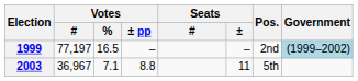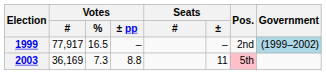 <table class=wikitable style="text-align: right;">
 <tr>
 <th rowspan=2>Election</th>
 <th colspan=3>Votes</th>
 <th colspan=2>Seats</th>
 <th rowspan=2>Pos.</th>
 <th rowspan=2>Government</th>
 </tr>
 <tr>
 <th width=50px>#</th>
 <th width=30px>%</th>
 <th width=45px>± <a href='#'>pp</a></th>
 <th width=90px>#</th>
 <th width=30px>±</th>
 </tr>
 <tr>
 <th><a href='#'>1999</a></th>
-<td>77,197</td>
+<td>77,917</td>
 <td>16.5</td>
 <td>–</td>
 <td></td>
 <td>–</td>
 <td>2nd</td>
 <td style="background: lightblue;"> (1999–2002)</td>
 </tr>
 <tr>
 <th><a href='#'>2003</a></th>
-<td>36,967</td>
-<td>7.1</td>
+<td>36,169</td>
+<td>7.3</td>
 <td> 8.8</td>
 <td></td>
 <td> 11</td>
-<td>5th</td>
+<td style="background: pink;">5th</td>
 <td></td>
 </tr>
 </table>
